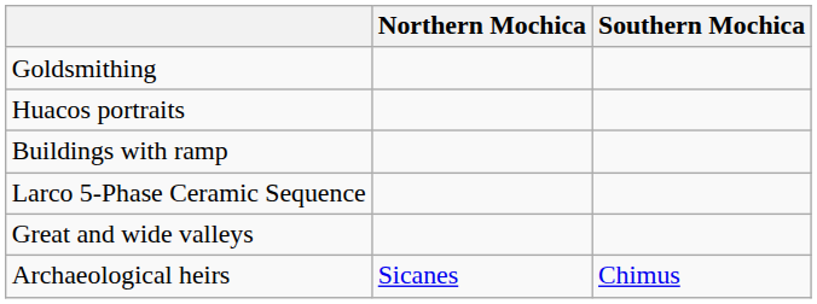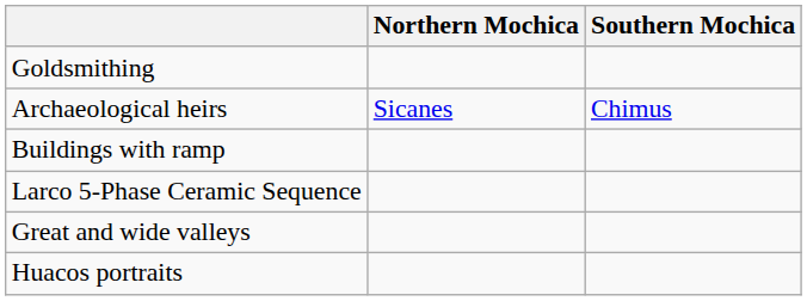 <table class="wikitable">
 <tr>
 <th></th>
 <th>Northern Mochica</th>
 <th>Southern Mochica</th>
 </tr>
 <tr>
 <td>Goldsmithing</td>
 <td></td>
 <td></td>
 </tr>
 <tr>
-<td>Huacos portraits</td>
-<td></td>
-<td></td>
+<td>Archaeological heirs</td>
+<td><a href='#'>Sicanes</a></td>
+<td><a href='#'>Chimus</a></td>
 </tr>
 <tr>
 <td>Buildings with ramp</td>
 <td></td>
 <td></td>
 </tr>
 <tr>
 <td>Larco 5-Phase Ceramic Sequence</td>
 <td></td>
 <td></td>
 </tr>
 <tr>
 <td>Great and wide valleys</td>
 <td></td>
 <td></td>
 </tr>
 <tr>
-<td>Archaeological heirs</td>
-<td><a href='#'>Sicanes</a></td>
-<td><a href='#'>Chimus</a></td>
+<td>Huacos portraits</td>
+<td></td>
+<td></td>
 </tr>
 </table>
